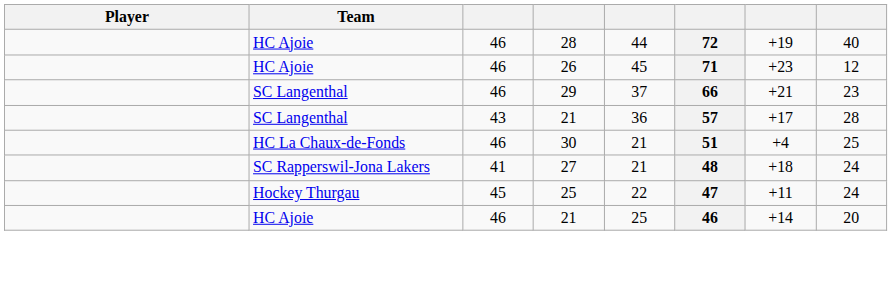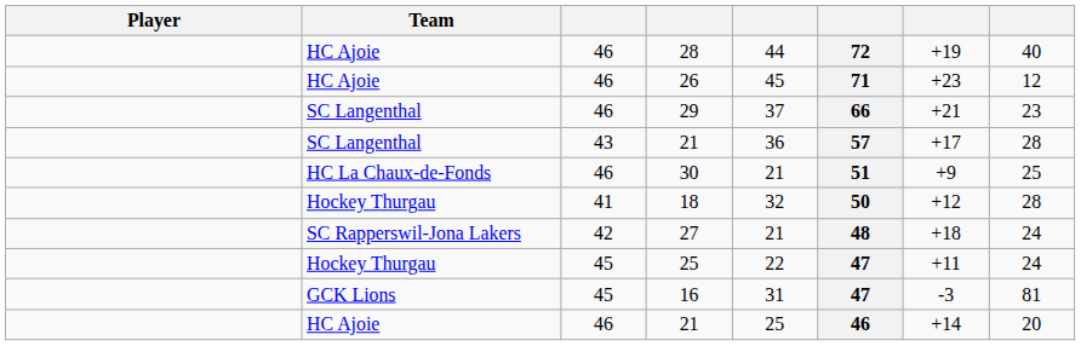 <table class="wikitable sortable" style="text-align: center">
 <tr>
 <th style="width: 15em;">Player</th>
 <th style="width: 13em;">Team</th>
 <th style="width: 4em;"></th>
 <th style="width: 4em;"></th>
 <th style="width: 4em;"></th>
 <th style="width: 4em;"></th>
 <th style="width: 4em;"></th>
 <th style="width: 4em;"></th>
 </tr>
 <tr>
 <td style="text-align:left;"> </td>
 <td style="text-align:left;"><a href='#'>HC Ajoie</a></td>
 <td>46</td>
 <td>28</td>
 <td>44</td>
 <th>72</th>
 <td>+19</td>
 <td>40</td>
 </tr>
 <tr>
 <td style="text-align:left;"> </td>
 <td style="text-align:left;"><a href='#'>HC Ajoie</a></td>
 <td>46</td>
 <td>26</td>
 <td>45</td>
 <th>71</th>
 <td>+23</td>
 <td>12</td>
 </tr>
 <tr>
 <td style="text-align:left;"> </td>
 <td style="text-align:left;"><a href='#'>SC Langenthal</a></td>
 <td>46</td>
 <td>29</td>
 <td>37</td>
 <th>66</th>
 <td>+21</td>
 <td>23</td>
 </tr>
 <tr>
 <td style="text-align:left;"> </td>
 <td style="text-align:left;"><a href='#'>SC Langenthal</a></td>
 <td>43</td>
 <td>21</td>
 <td>36</td>
 <th>57</th>
 <td>+17</td>
 <td>28</td>
 </tr>
 <tr>
 <td style="text-align:left;"> </td>
 <td style="text-align:left;"><a href='#'>HC La Chaux-de-Fonds</a></td>
 <td>46</td>
 <td>30</td>
 <td>21</td>
 <th>51</th>
-<td>+4</td>
+<td>+9</td>
 <td>25</td>
 </tr>
 <tr>
 <td style="text-align:left;"> </td>
+<td style="text-align:left;"><a href='#'>Hockey Thurgau</a></td>
+<td>41</td>
+<td>18</td>
+<td>32</td>
+<th>50</th>
+<td>+12</td>
+<td>28</td>
+</tr>
+<tr>
+<td style="text-align:left;"> </td>
 <td style="text-align:left;"><a href='#'>SC Rapperswil-Jona Lakers</a></td>
-<td>41</td>
+<td>42</td>
 <td>27</td>
 <td>21</td>
 <th>48</th>
 <td>+18</td>
 <td>24</td>
 </tr>
 <tr>
 <td style="text-align:left;"> </td>
 <td style="text-align:left;"><a href='#'>Hockey Thurgau</a></td>
 <td>45</td>
 <td>25</td>
 <td>22</td>
 <th>47</th>
 <td>+11</td>
 <td>24</td>
 </tr>
 <tr>
 <td style="text-align:left;"> </td>
+<td style="text-align:left;"><a href='#'>GCK Lions</a></td>
+<td>45</td>
+<td>16</td>
+<td>31</td>
+<th>47</th>
+<td>-3</td>
+<td>81</td>
+</tr>
+<tr>
+<td style="text-align:left;"> </td>
 <td style="text-align:left;"><a href='#'>HC Ajoie</a></td>
 <td>46</td>
 <td>21</td>
 <td>25</td>
 <th>46</th>
 <td>+14</td>
 <td>20</td>
 </tr>
 </table>
